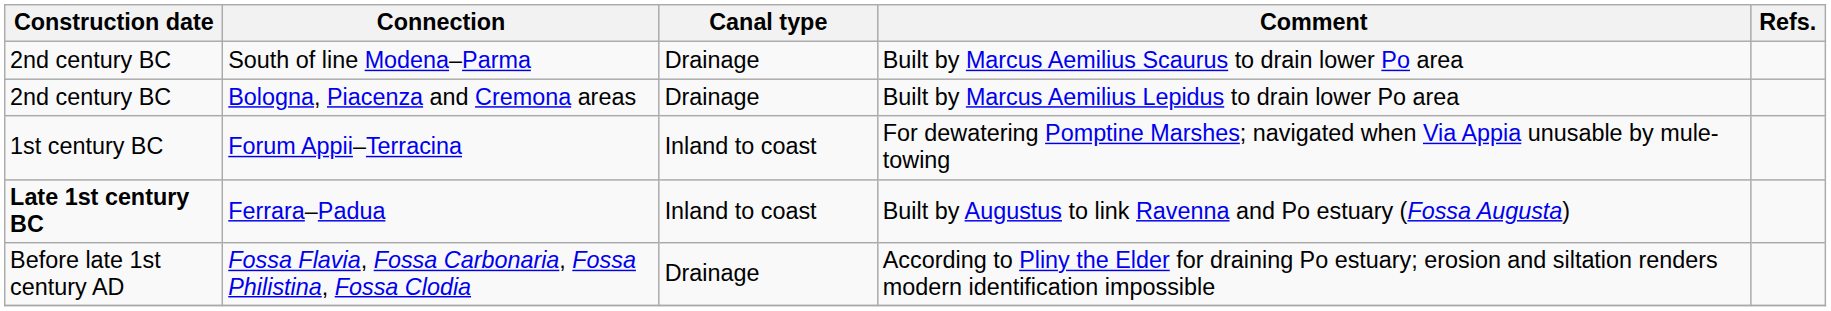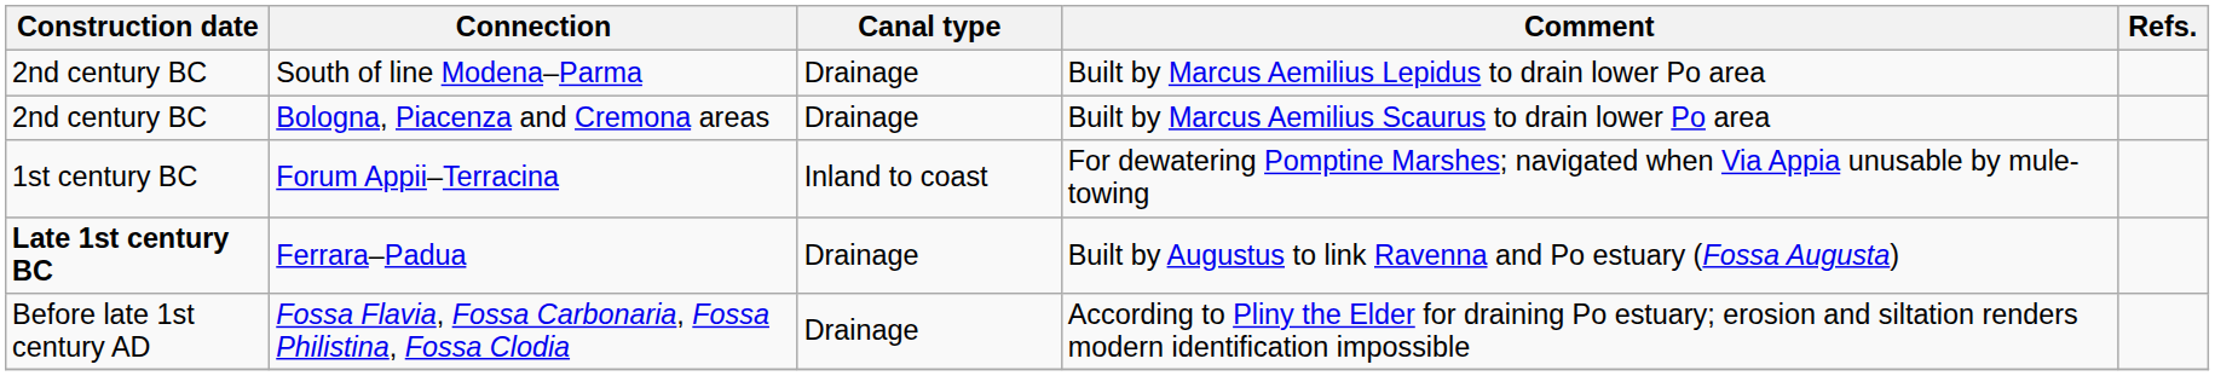 <table class="wikitable">
 <tr>
 <th width="10%">Construction date</th>
 <th width="20%">Connection</th>
 <th width="10%">Canal type</th>
 <th width="40%">Comment</th>
 <th width="2%">Refs.</th>
 </tr>
 <tr>
 <td>2nd century BC</td>
 <td>South of line <a href='#'>Modena</a>–<a href='#'>Parma</a></td>
 <td>Drainage</td>
-<td>Built by <a href='#'>Marcus Aemilius Scaurus</a> to drain lower <a href='#'>Po</a> area</td>
+<td>Built by <a href='#'>Marcus Aemilius Lepidus</a> to drain lower Po area</td>
 <td></td>
 </tr>
 <tr>
 <td>2nd century BC</td>
 <td><a href='#'>Bologna</a>, <a href='#'>Piacenza</a> and <a href='#'>Cremona</a> areas</td>
 <td>Drainage</td>
-<td>Built by <a href='#'>Marcus Aemilius Lepidus</a> to drain lower Po area</td>
+<td>Built by <a href='#'>Marcus Aemilius Scaurus</a> to drain lower <a href='#'>Po</a> area</td>
 <td></td>
 </tr>
 <tr>
 <td>1st century BC</td>
 <td><a href='#'>Forum Appii</a>–<a href='#'>Terracina</a></td>
 <td>Inland to coast</td>
 <td>For dewatering <a href='#'>Pomptine Marshes</a>; navigated when <a href='#'>Via Appia</a> unusable by mule-towing</td>
 <td></td>
 </tr>
 <tr>
 <td><strong>Late 1st century BC</strong></td>
 <td><a href='#'>Ferrara</a>–<a href='#'>Padua</a></td>
-<td>Inland to coast</td>
+<td>Drainage</td>
 <td>Built by <a href='#'>Augustus</a> to link <a href='#'>Ravenna</a> and Po estuary (<em><a href='#'>Fossa Augusta</a></em>)</td>
 <td></td>
 </tr>
 <tr>
 <td>Before late 1st century AD</td>
 <td><em><a href='#'>Fossa Flavia</a></em>, <em><a href='#'>Fossa Carbonaria</a></em>, <em><a href='#'>Fossa Philistina</a></em>, <em><a href='#'>Fossa Clodia</a></em></td>
 <td>Drainage</td>
 <td>According to <a href='#'>Pliny the Elder</a> for draining Po estuary; erosion and siltation renders modern identification impossible</td>
 <td></td>
 </tr>
 <tr>
 </tr>
 </table>
